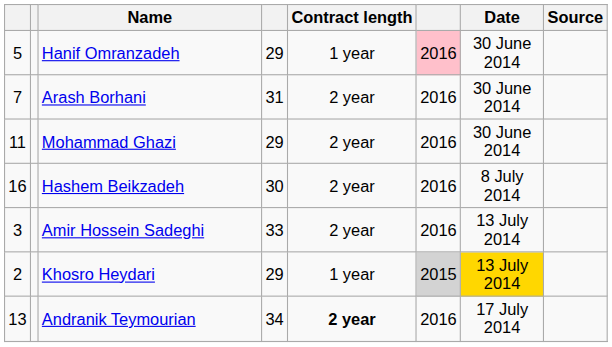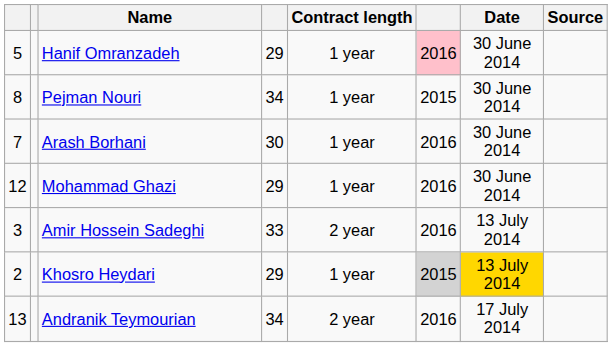 <table class="wikitable plainrowheaders sortable" style="font-size:95%">
 <tr>
 <th></th>
 <th></th>
 <th scope="col" style="width:200px;">Name</th>
 <th></th>
 <th>Contract length</th>
 <th></th>
 <th scope="col" style="width:70px;">Date</th>
 <th>Source</th>
 </tr>
 <tr>
 <td align=center>5</td>
 <td align=center></td>
 <td> <a href='#'>Hanif Omranzadeh</a></td>
 <td align=center>29</td>
 <td align=center>1 year</td>
 <td align=center style="background: pink;">2016</td>
 <td align=center>30 June 2014</td>
 <td></td>
 </tr>
 <tr>
+<td align=center>8</td>
+<td align=center></td>
+<td> <a href='#'>Pejman Nouri</a></td>
+<td align=center>34</td>
+<td align=center>1 year</td>
+<td align=center>2015</td>
+<td align=center>30 June 2014</td>
+<td></td>
+</tr>
+<tr>
 <td align=center>7</td>
 <td align=center></td>
 <td> <a href='#'>Arash Borhani</a></td>
-<td align=center>31</td>
-<td align=center>2 year</td>
+<td align=center>30</td>
+<td align=center>1 year</td>
 <td align=center>2016</td>
 <td align=center>30 June 2014</td>
 <td></td>
 </tr>
 <tr>
-<td align=center>11</td>
+<td align=center>12</td>
 <td align=center></td>
 <td> <a href='#'>Mohammad Ghazi</a></td>
 <td align=center>29</td>
-<td align=center>2 year</td>
+<td align=center>1 year</td>
 <td align=center>2016</td>
 <td align=center>30 June 2014</td>
-<td></td>
-</tr>
-<tr>
-<td align=center>16</td>
-<td align=center></td>
-<td> <a href='#'>Hashem Beikzadeh</a></td>
-<td align=center>30</td>
-<td align=center>2 year</td>
-<td align=center>2016</td>
-<td align=center>8 July 2014</td>
 <td></td>
 </tr>
 <tr>
 <td align=center>3</td>
 <td align=center></td>
 <td> <a href='#'>Amir Hossein Sadeghi</a></td>
 <td align=center>33</td>
 <td align=center>2 year</td>
 <td align=center>2016</td>
 <td align=center>13 July 2014</td>
 <td></td>
 </tr>
 <tr>
 <td align=center>2</td>
 <td align=center></td>
 <td> <a href='#'>Khosro Heydari</a></td>
 <td align=center>29</td>
 <td align=center>1 year</td>
 <td align=center style="background: lightgrey;">2015</td>
 <td align=center style="background: gold;">13 July 2014</td>
 <td></td>
 </tr>
 <tr>
 <td align=center>13</td>
 <td align=center></td>
 <td> <a href='#'>Andranik Teymourian</a></td>
 <td align=center>34</td>
-<td align=center><strong>2 year</strong></td>
+<td align=center>2 year</td>
 <td align=center>2016</td>
 <td align=center>17 July 2014</td>
 <td></td>
 </tr>
 <tr>
 </tr>
 </table>
